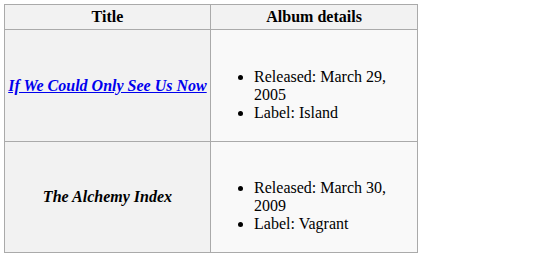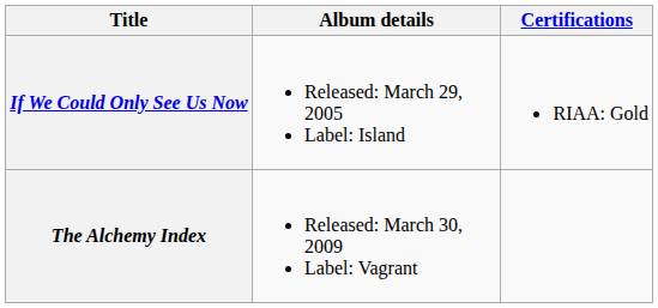 <table class="wikitable plainrowheaders">
 <tr>
 <th>Title</th>
 <th style="width:200px;">Album details</th>
+<th><a href='#'>Certifications</a></th>
 </tr>
 <tr>
 <th scope="row"><em><a href='#'>If We Could Only See Us Now</a></em></th>
 <td><br><ul><li>Released: March 29, 2005</li><li>Label: Island</li></ul></td>
+<td><br><ul><li>RIAA: Gold</li></ul></td>
 </tr>
 <tr>
 <th scope="row"><em>The Alchemy Index</em></th>
 <td><br><ul><li>Released: March 30, 2009</li><li>Label: Vagrant</li></ul></td>
+<td></td>
 </tr>
 </table>
